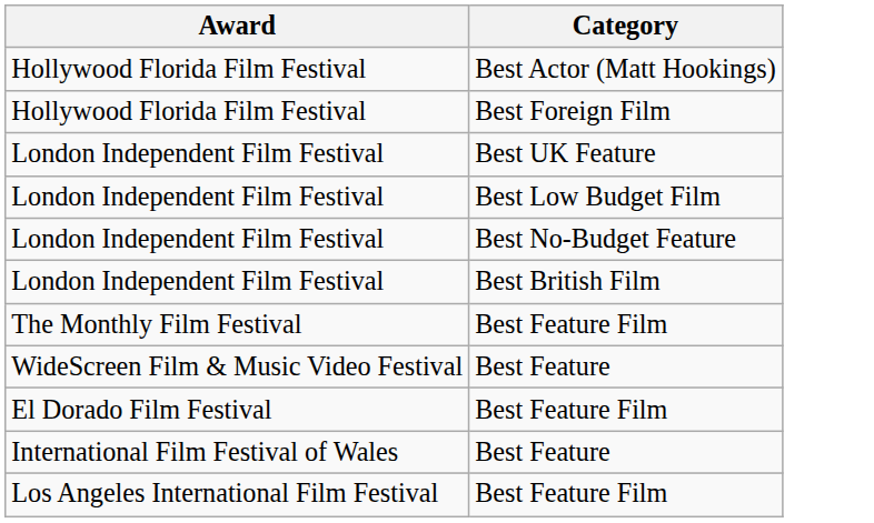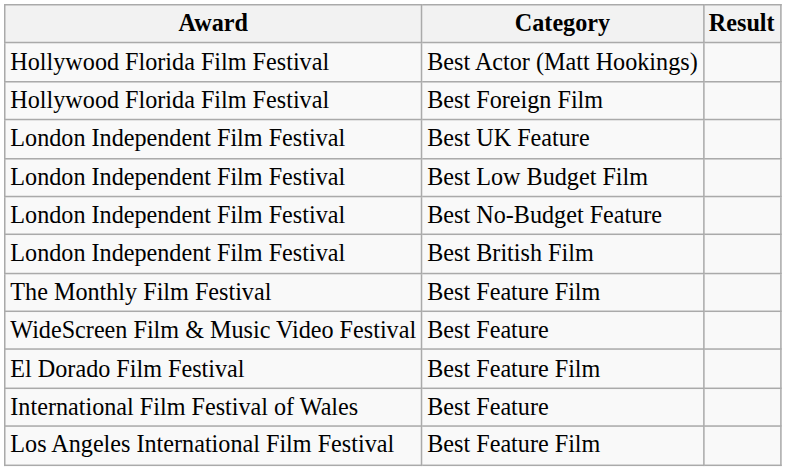 <table class="wikitable sortable plainrowheaders">
 <tr>
 <th>Award</th>
 <th>Category</th>
+<th>Result</th>
 </tr>
 <tr>
 <td>Hollywood Florida Film Festival</td>
 <td>Best Actor (Matt Hookings)</td>
+<td></td>
 </tr>
 <tr>
 <td>Hollywood Florida Film Festival</td>
 <td>Best Foreign Film</td>
+<td></td>
 </tr>
 <tr>
 <td>London Independent Film Festival</td>
 <td>Best UK Feature</td>
+<td></td>
 </tr>
 <tr>
 <td>London Independent Film Festival</td>
 <td>Best Low Budget Film</td>
+<td></td>
 </tr>
 <tr>
 <td>London Independent Film Festival</td>
 <td>Best No-Budget Feature</td>
+<td></td>
 </tr>
 <tr>
 <td>London Independent Film Festival</td>
 <td>Best British Film</td>
+<td></td>
 </tr>
 <tr>
 <td>The Monthly Film Festival</td>
 <td>Best Feature Film</td>
+<td></td>
 </tr>
 <tr>
 <td>WideScreen Film & Music Video Festival</td>
 <td>Best Feature</td>
+<td></td>
 </tr>
 <tr>
 <td>El Dorado Film Festival</td>
 <td>Best Feature Film</td>
+<td></td>
 </tr>
 <tr>
 <td>International Film Festival of Wales</td>
 <td>Best Feature</td>
+<td></td>
 </tr>
 <tr>
 <td>Los Angeles International Film Festival</td>
 <td>Best Feature Film</td>
+<td></td>
 </tr>
 </table>
